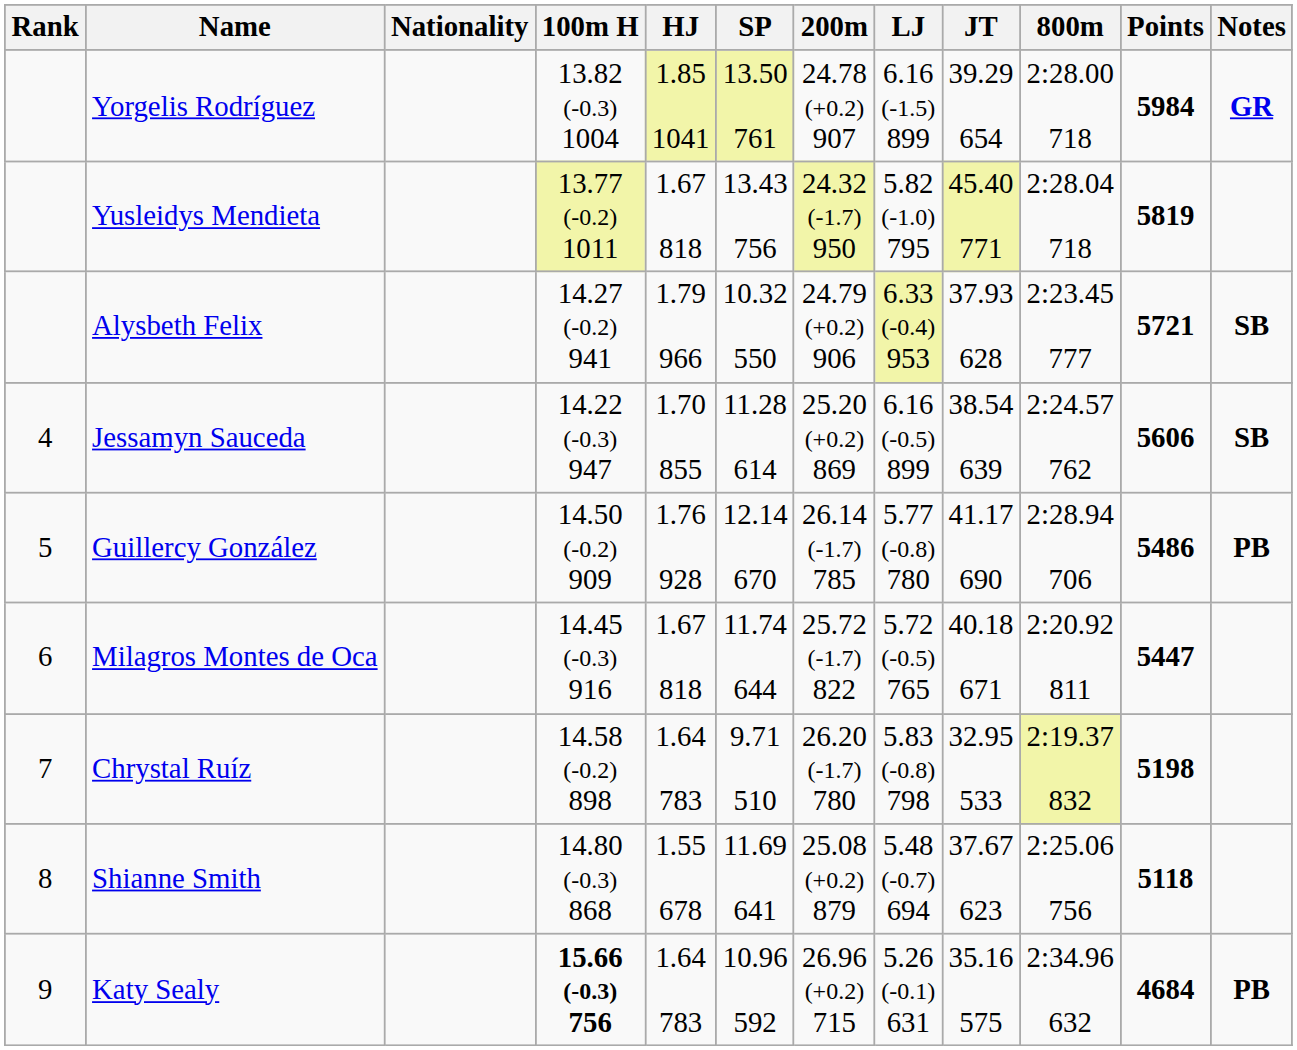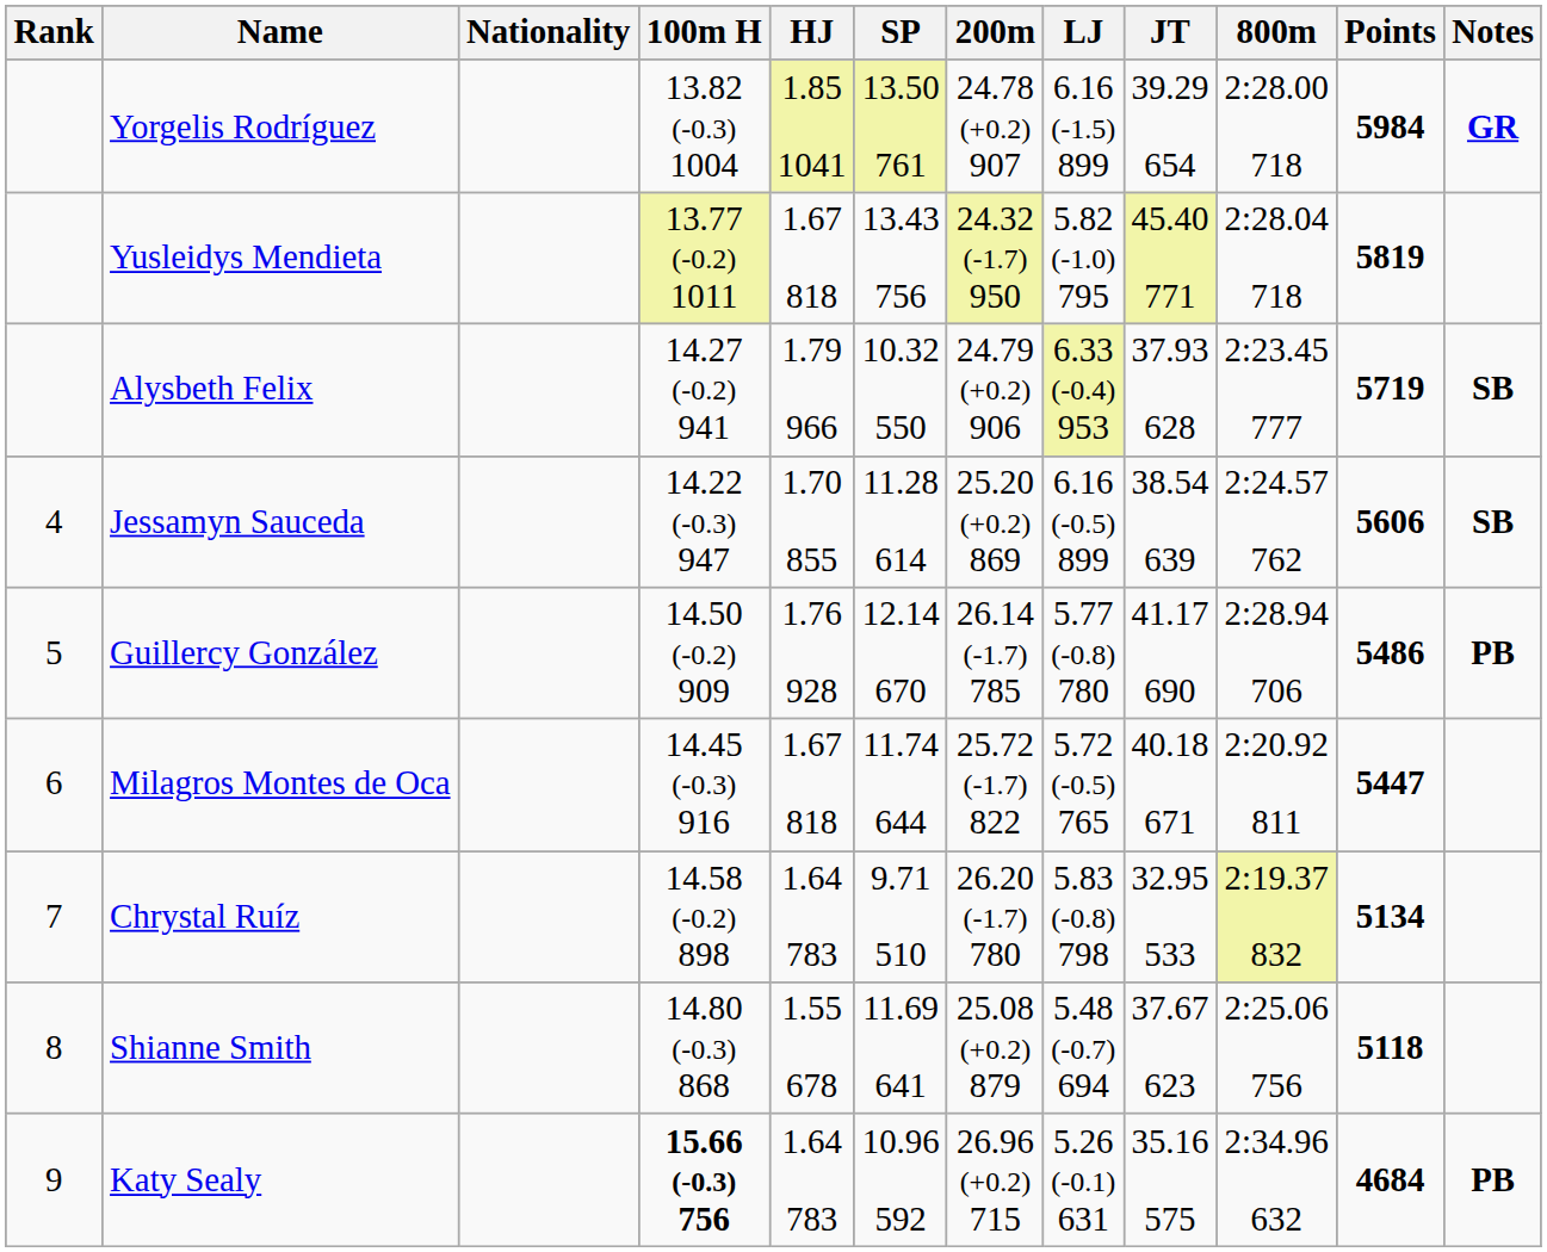 <table class="wikitable sortable" style="text-align:center">
 <tr>
 <th>Rank</th>
 <th>Name</th>
 <th>Nationality</th>
 <th>100m H</th>
 <th>HJ</th>
 <th>SP</th>
 <th>200m</th>
 <th>LJ</th>
 <th>JT</th>
 <th>800m</th>
 <th>Points</th>
 <th>Notes</th>
 </tr>
 <tr>
 <td></td>
 <td align=left><a href='#'>Yorgelis Rodríguez</a></td>
 <td align=left></td>
 <td>13.82<br><small>(-0.3)</small><br>1004</td>
 <td bgcolor=#F2F5A9>1.85<br><br>1041</td>
 <td bgcolor=#F2F5A9>13.50<br><br>761</td>
 <td>24.78<br><small>(+0.2)</small><br>907</td>
 <td>6.16<br><small>(-1.5)</small><br>899</td>
 <td>39.29<br><br>654</td>
 <td>2:28.00<br><br>718</td>
 <td><strong>5984</strong></td>
 <td><strong><a href='#'>GR</a></strong></td>
 </tr>
 <tr>
 <td></td>
 <td align=left><a href='#'>Yusleidys Mendieta</a></td>
 <td align=left></td>
 <td bgcolor=#F2F5A9>13.77<br><small>(-0.2)</small><br>1011</td>
 <td>1.67<br><br>818</td>
 <td>13.43<br><br>756</td>
 <td bgcolor=#F2F5A9>24.32<br><small>(-1.7)</small><br>950</td>
 <td>5.82<br><small>(-1.0)</small><br>795</td>
 <td bgcolor=#F2F5A9>45.40<br><br>771</td>
 <td>2:28.04<br><br>718</td>
 <td><strong>5819</strong></td>
 <td></td>
 </tr>
 <tr>
 <td></td>
 <td align=left><a href='#'>Alysbeth Felix</a></td>
 <td align=left></td>
 <td>14.27<br><small>(-0.2)</small><br>941</td>
 <td>1.79<br><br>966</td>
 <td>10.32<br><br>550</td>
 <td>24.79<br><small>(+0.2)</small><br>906</td>
 <td bgcolor=#F2F5A9>6.33<br><small>(-0.4)</small><br>953</td>
 <td>37.93<br><br>628</td>
 <td>2:23.45<br><br>777</td>
-<td><strong>5721</strong></td>
+<td><strong>5719</strong></td>
 <td><strong>SB</strong></td>
 </tr>
 <tr>
 <td>4</td>
 <td align=left><a href='#'>Jessamyn Sauceda</a></td>
 <td align=left></td>
 <td>14.22<br><small>(-0.3)</small><br>947</td>
 <td>1.70<br><br>855</td>
 <td>11.28<br><br>614</td>
 <td>25.20<br><small>(+0.2)</small><br>869</td>
 <td>6.16<br><small>(-0.5)</small><br>899</td>
 <td>38.54<br><br>639</td>
 <td>2:24.57<br><br>762</td>
 <td><strong>5606</strong></td>
 <td><strong>SB</strong></td>
 </tr>
 <tr>
 <td>5</td>
 <td align=left><a href='#'>Guillercy González</a></td>
 <td align=left></td>
 <td>14.50<br><small>(-0.2)</small><br>909</td>
 <td>1.76<br><br>928</td>
 <td>12.14<br><br>670</td>
 <td>26.14<br><small>(-1.7)</small><br>785</td>
 <td>5.77<br><small>(-0.8)</small><br>780</td>
 <td>41.17<br><br>690</td>
 <td>2:28.94<br><br>706</td>
 <td><strong>5486</strong></td>
 <td><strong>PB</strong></td>
 </tr>
 <tr>
 <td>6</td>
 <td align=left><a href='#'>Milagros Montes de Oca</a></td>
 <td align=left></td>
 <td>14.45<br><small>(-0.3)</small><br>916</td>
 <td>1.67<br><br>818</td>
 <td>11.74<br><br>644</td>
 <td>25.72<br><small>(-1.7)</small><br>822</td>
 <td>5.72<br><small>(-0.5)</small><br>765</td>
 <td>40.18<br><br>671</td>
 <td>2:20.92<br><br>811</td>
 <td><strong>5447</strong></td>
 <td></td>
 </tr>
 <tr>
 <td>7</td>
 <td align=left><a href='#'>Chrystal Ruíz</a></td>
 <td align=left></td>
 <td>14.58<br><small>(-0.2)</small><br>898</td>
 <td>1.64<br><br>783</td>
 <td>9.71<br><br>510</td>
 <td>26.20<br><small>(-1.7)</small><br>780</td>
 <td>5.83<br><small>(-0.8)</small><br>798</td>
 <td>32.95<br><br>533</td>
 <td bgcolor=#F2F5A9>2:19.37<br><br>832</td>
-<td><strong>5198</strong></td>
+<td><strong>5134</strong></td>
 <td></td>
 </tr>
 <tr>
 <td>8</td>
 <td align=left><a href='#'>Shianne Smith</a></td>
 <td align=left></td>
 <td>14.80<br><small>(-0.3)</small><br>868</td>
 <td>1.55<br><br>678</td>
 <td>11.69<br><br>641</td>
 <td>25.08<br><small>(+0.2)</small><br>879</td>
 <td>5.48<br><small>(-0.7)</small><br>694</td>
 <td>37.67<br><br>623</td>
 <td>2:25.06<br><br>756</td>
 <td><strong>5118</strong></td>
 <td></td>
 </tr>
 <tr>
 <td>9</td>
 <td align=left><a href='#'>Katy Sealy</a></td>
 <td align=left></td>
 <td><strong>15.66<br><small>(-0.3)</small><br>756</strong></td>
 <td>1.64<br><br>783</td>
 <td>10.96<br><br>592</td>
 <td>26.96<br><small>(+0.2)</small><br>715</td>
 <td>5.26<br><small>(-0.1)</small><br>631</td>
 <td>35.16<br><br>575</td>
 <td>2:34.96<br><br>632</td>
 <td><strong>4684</strong></td>
 <td><strong>PB</strong></td>
 </tr>
 </table>
